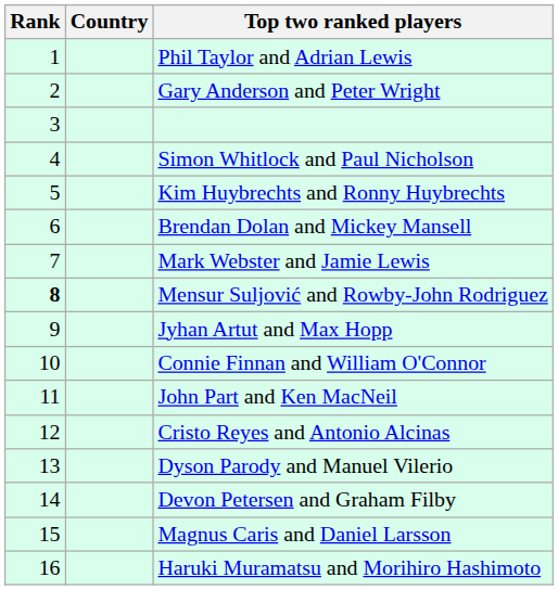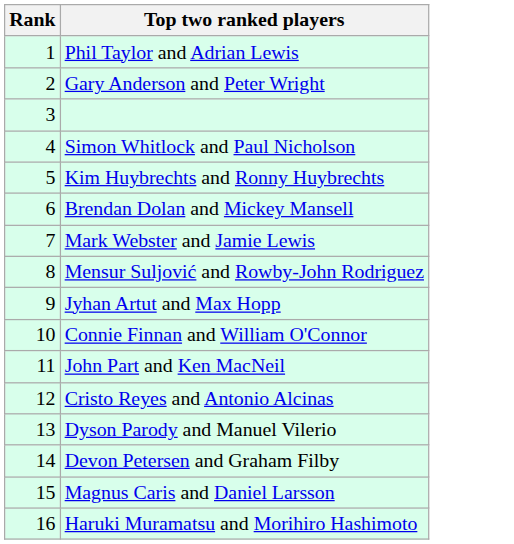 <table class="wikitable">
 <tr>
 <th>Rank</th>
-<th>Country</th>
 <th>Top two ranked players</th>
 </tr>
 <tr style="background:#d8ffeb;">
 <td align=right>1</td>
-<td></td>
 <td><a href='#'>Phil Taylor</a> and <a href='#'>Adrian Lewis</a></td>
 </tr>
 <tr style="background:#d8ffeb;">
 <td align=right>2</td>
-<td></td>
 <td><a href='#'>Gary Anderson</a> and <a href='#'>Peter Wright</a></td>
 </tr>
 <tr style="background:#d8ffeb;">
 <td align=right>3</td>
 <td></td>
-<td></td>
 </tr>
 <tr style="background:#d8ffeb;">
 <td align=right>4</td>
-<td></td>
 <td><a href='#'>Simon Whitlock</a> and <a href='#'>Paul Nicholson</a></td>
 </tr>
 <tr style="background:#d8ffeb;">
 <td align=right>5</td>
-<td></td>
 <td><a href='#'>Kim Huybrechts</a> and <a href='#'>Ronny Huybrechts</a></td>
 </tr>
 <tr style="background:#d8ffeb;">
 <td align=right>6</td>
-<td></td>
 <td><a href='#'>Brendan Dolan</a> and <a href='#'>Mickey Mansell</a></td>
 </tr>
 <tr style="background:#d8ffeb;">
 <td align=right>7</td>
-<td></td>
 <td><a href='#'>Mark Webster</a> and <a href='#'>Jamie Lewis</a></td>
 </tr>
 <tr style="background:#d8ffeb;">
-<td align=right><strong>8</strong></td>
-<td></td>
+<td align=right>8</td>
 <td><a href='#'>Mensur Suljović</a> and <a href='#'>Rowby-John Rodriguez</a></td>
 </tr>
 <tr style="background:#d8ffeb;">
 <td align=right>9</td>
-<td></td>
 <td><a href='#'>Jyhan Artut</a> and <a href='#'>Max Hopp</a></td>
 </tr>
 <tr style="background:#d8ffeb;">
 <td align=right>10</td>
-<td></td>
 <td><a href='#'>Connie Finnan</a> and <a href='#'>William O'Connor</a></td>
 </tr>
 <tr style="background:#d8ffeb;">
 <td align=right>11</td>
-<td></td>
 <td><a href='#'>John Part</a> and <a href='#'>Ken MacNeil</a></td>
 </tr>
 <tr style="background:#d8ffeb;">
 <td align=right>12</td>
-<td></td>
 <td><a href='#'>Cristo Reyes</a> and <a href='#'>Antonio Alcinas</a></td>
 </tr>
 <tr style="background:#d8ffeb;">
 <td align=right>13</td>
-<td></td>
 <td><a href='#'>Dyson Parody</a> and Manuel Vilerio</td>
 </tr>
 <tr style="background:#d8ffeb;">
 <td align=right>14</td>
-<td></td>
 <td><a href='#'>Devon Petersen</a> and Graham Filby</td>
 </tr>
 <tr style="background:#d8ffeb;">
 <td align=right>15</td>
-<td></td>
 <td><a href='#'>Magnus Caris</a> and <a href='#'>Daniel Larsson</a></td>
 </tr>
 <tr style="background:#d8ffeb;">
 <td align=right>16</td>
-<td></td>
 <td><a href='#'>Haruki Muramatsu</a> and <a href='#'>Morihiro Hashimoto</a></td>
 </tr>
 </table>
